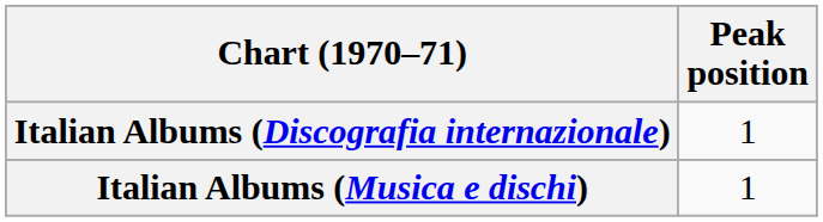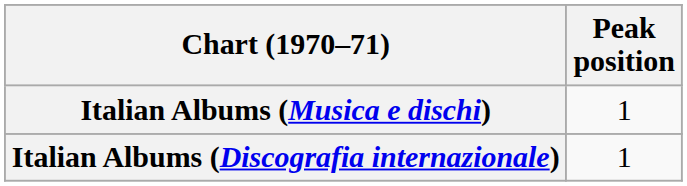 <table class="wikitable plainrowheaders" style="text-align:center">
 <tr>
 <th scope="col">Chart (1970–71)</th>
 <th scope="col">Peak<br>position</th>
 </tr>
 <tr>
+<th scope="row">Italian Albums (<em><a href='#'>Musica e dischi</a></em>)</th>
+<td>1</td>
+</tr>
+<tr>
 <th scope="row">Italian Albums (<em><a href='#'>Discografia internazionale</a></em>)</th>
 <td>1</td>
 </tr>
-<tr>
-<th scope="row">Italian Albums (<em><a href='#'>Musica e dischi</a></em>)</th>
-<td>1</td>
-</tr>
 </table>
